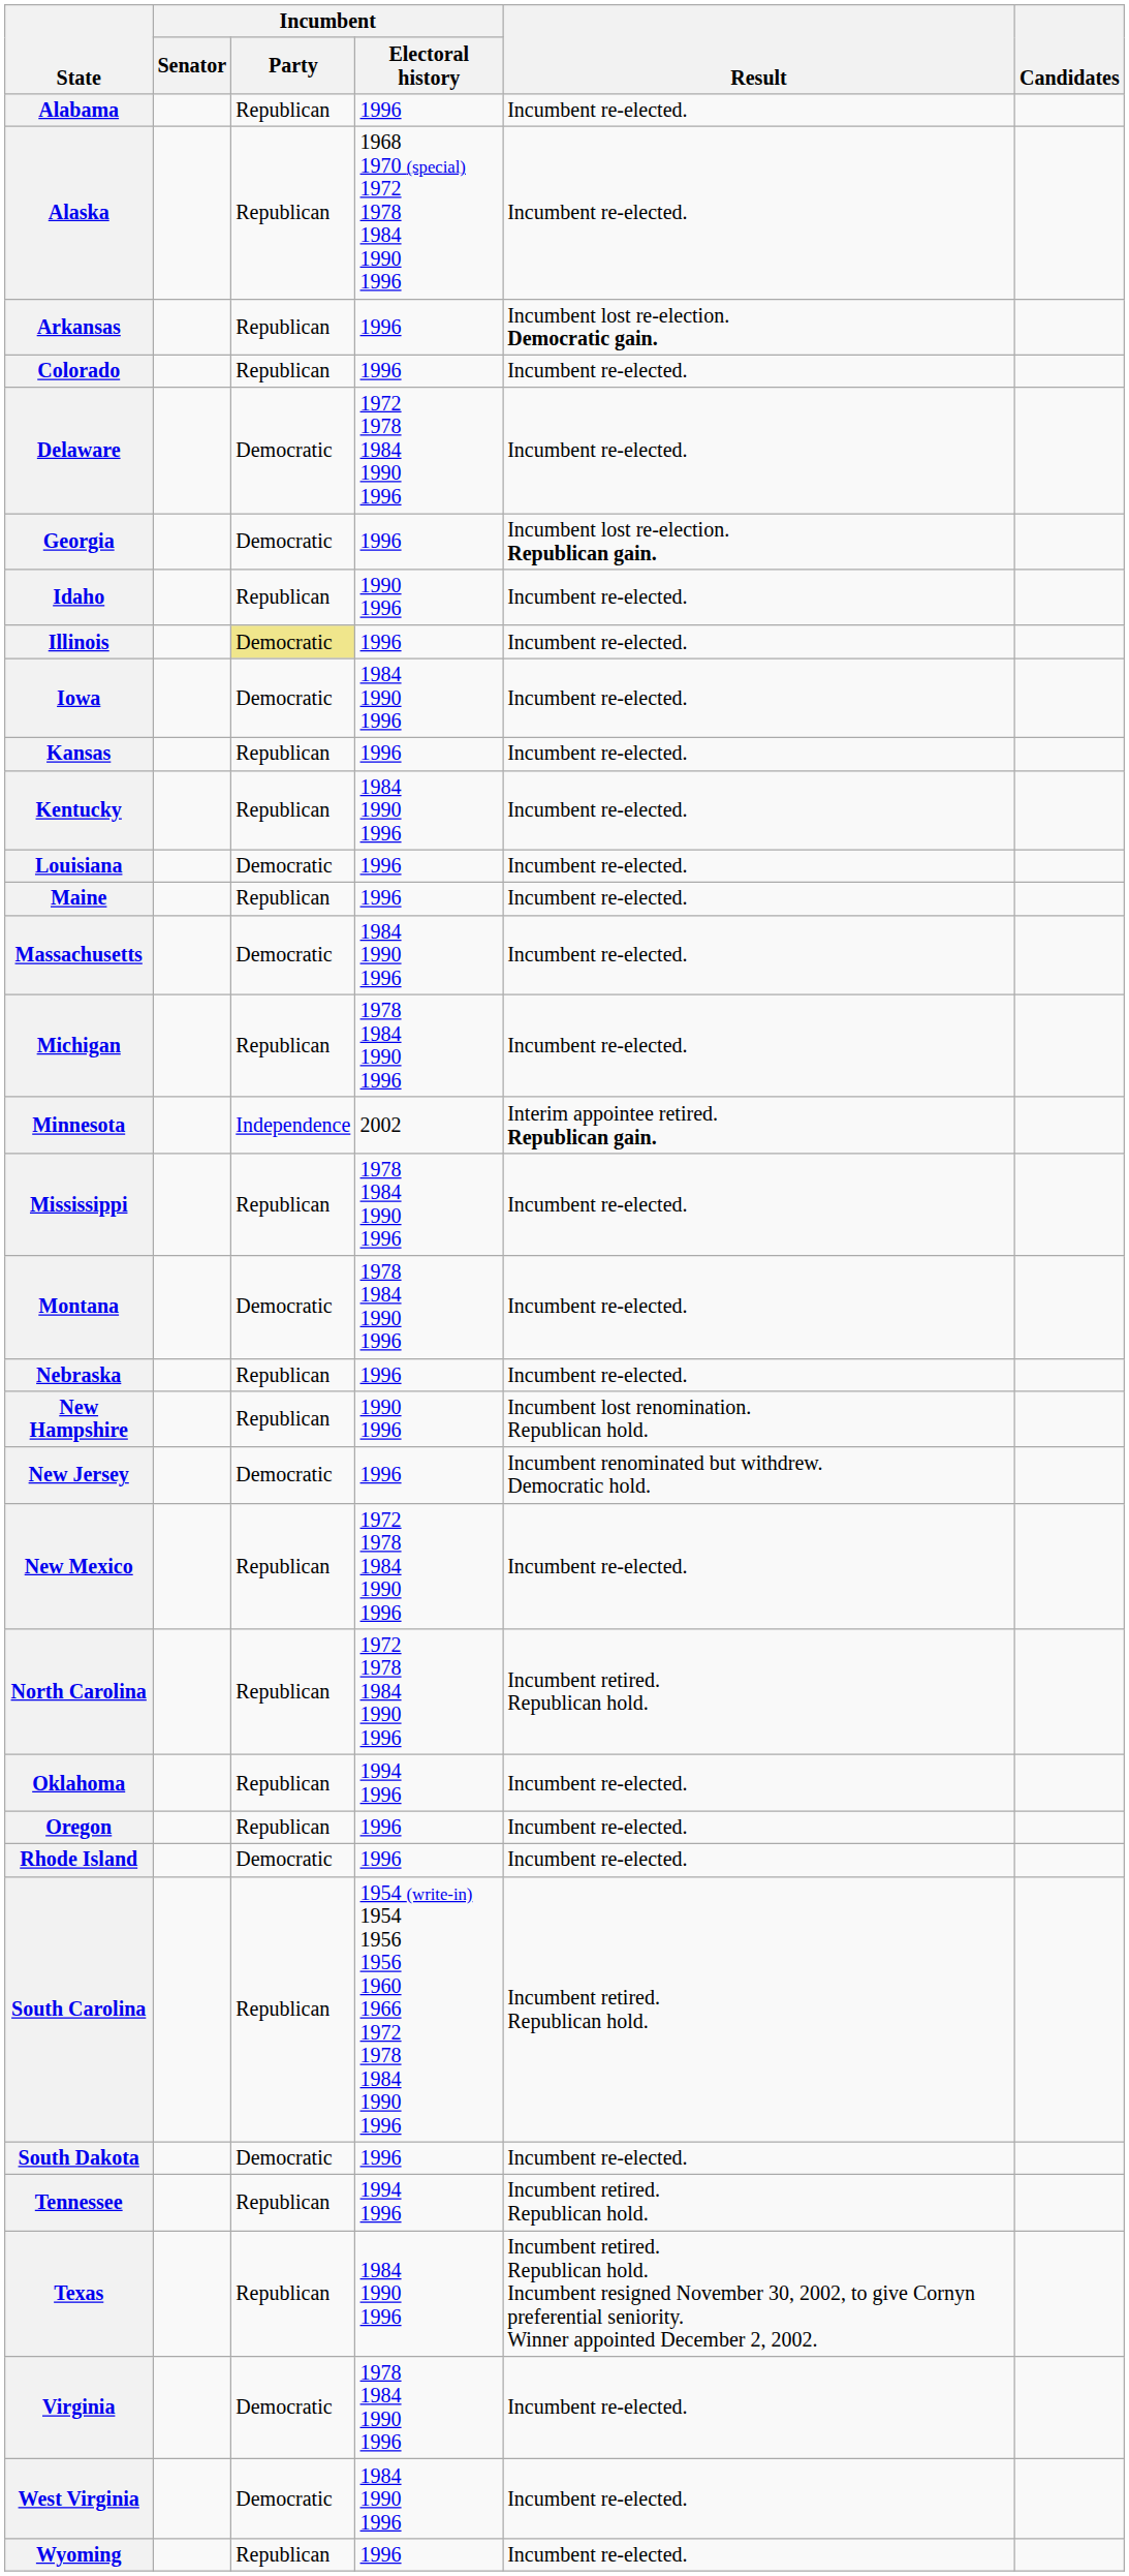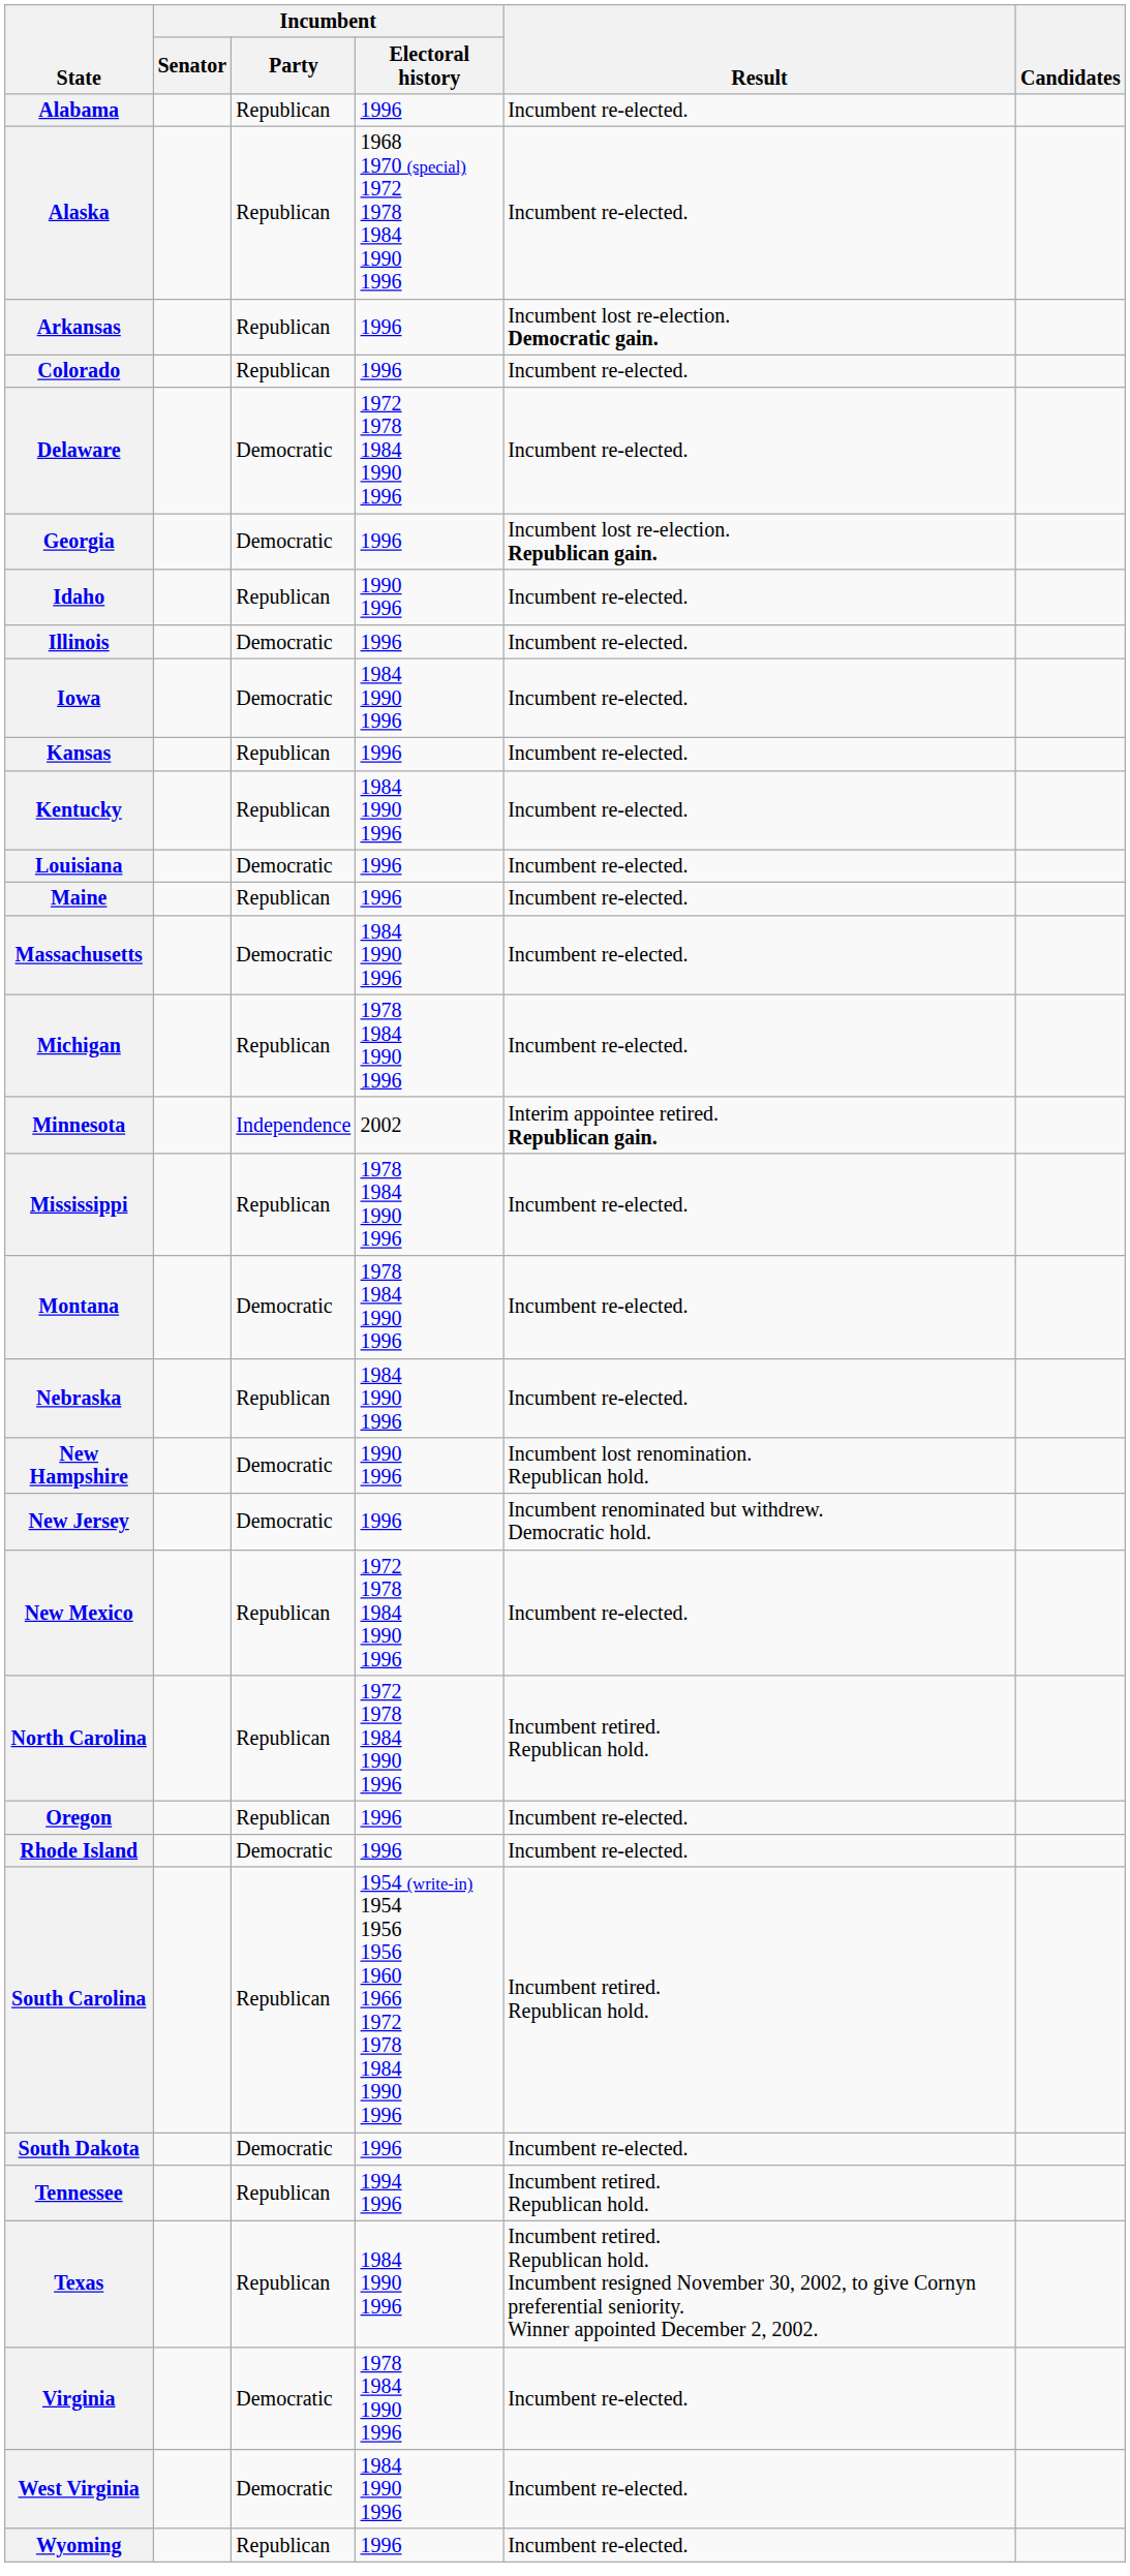 <table class="wikitable sortable">
 <tr valign=bottom>
 <th rowspan=2>State</th>
 <th colspan=3>Incumbent</th>
 <th rowspan=2>Result</th>
 <th rowspan=2 class=unsortable>Candidates</th>
 </tr>
 <tr>
 <th>Senator</th>
 <th>Party</th>
 <th>Electoral history</th>
 </tr>
 <tr>
 <th><a href='#'>Alabama</a></th>
 <td></td>
 <td>Republican</td>
 <td nowrap><a href='#'>1996</a></td>
 <td>Incumbent re-elected.</td>
 <td nowrap></td>
 </tr>
 <tr>
 <th><a href='#'>Alaska</a></th>
 <td></td>
 <td>Republican</td>
 <td nowrap>1968 <br><a href='#'>1970 <small>(special)</small></a><br><a href='#'>1972</a><br><a href='#'>1978</a><br><a href='#'>1984</a><br><a href='#'>1990</a><br><a href='#'>1996</a></td>
 <td>Incumbent re-elected.</td>
 <td nowrap></td>
 </tr>
 <tr>
 <th><a href='#'>Arkansas</a></th>
 <td></td>
 <td>Republican</td>
 <td nowrap><a href='#'>1996</a></td>
 <td>Incumbent lost re-election.<br><strong>Democratic gain.</strong></td>
 <td nowrap></td>
 </tr>
 <tr>
 <th><a href='#'>Colorado</a></th>
 <td></td>
 <td>Republican</td>
 <td nowrap><a href='#'>1996</a></td>
 <td>Incumbent re-elected.</td>
 <td nowrap></td>
 </tr>
 <tr>
 <th><a href='#'>Delaware</a></th>
 <td></td>
 <td>Democratic</td>
 <td nowrap><a href='#'>1972</a><br><a href='#'>1978</a><br><a href='#'>1984</a><br><a href='#'>1990</a><br><a href='#'>1996</a></td>
 <td>Incumbent re-elected.</td>
 <td nowrap></td>
 </tr>
 <tr>
 <th><a href='#'>Georgia</a></th>
 <td></td>
 <td>Democratic</td>
 <td nowrap><a href='#'>1996</a></td>
 <td>Incumbent lost re-election.<br><strong>Republican gain.</strong></td>
 <td nowrap></td>
 </tr>
 <tr>
 <th><a href='#'>Idaho</a></th>
 <td></td>
 <td>Republican</td>
 <td nowrap><a href='#'>1990</a><br><a href='#'>1996</a></td>
 <td>Incumbent re-elected.</td>
 <td nowrap></td>
 </tr>
 <tr>
 <th><a href='#'>Illinois</a></th>
 <td></td>
-<td style="background: khaki;">Democratic</td>
+<td>Democratic</td>
 <td nowrap><a href='#'>1996</a></td>
 <td>Incumbent re-elected.</td>
 <td nowrap></td>
 </tr>
 <tr>
 <th><a href='#'>Iowa</a></th>
 <td></td>
 <td>Democratic</td>
 <td nowrap><a href='#'>1984</a><br><a href='#'>1990</a><br><a href='#'>1996</a></td>
 <td>Incumbent re-elected.</td>
 <td nowrap></td>
 </tr>
 <tr>
 <th><a href='#'>Kansas</a></th>
 <td></td>
 <td>Republican</td>
 <td nowrap><a href='#'>1996</a></td>
 <td>Incumbent re-elected.</td>
 <td nowrap></td>
 </tr>
 <tr>
 <th><a href='#'>Kentucky</a></th>
 <td></td>
 <td>Republican</td>
 <td nowrap><a href='#'>1984</a><br><a href='#'>1990</a><br><a href='#'>1996</a></td>
 <td>Incumbent re-elected.</td>
 <td nowrap></td>
 </tr>
 <tr>
 <th><a href='#'>Louisiana</a></th>
 <td></td>
 <td>Democratic</td>
 <td nowrap><a href='#'>1996</a></td>
 <td>Incumbent re-elected.</td>
 <td nowrap></td>
 </tr>
 <tr>
 <th><a href='#'>Maine</a></th>
 <td></td>
 <td>Republican</td>
 <td nowrap><a href='#'>1996</a></td>
 <td>Incumbent re-elected.</td>
 <td nowrap></td>
 </tr>
 <tr>
 <th><a href='#'>Massachusetts</a></th>
 <td></td>
 <td>Democratic</td>
 <td nowrap><a href='#'>1984</a><br><a href='#'>1990</a><br><a href='#'>1996</a></td>
 <td>Incumbent re-elected.</td>
 <td nowrap></td>
 </tr>
 <tr>
 <th><a href='#'>Michigan</a></th>
 <td></td>
 <td>Republican</td>
 <td nowrap><a href='#'>1978</a><br><a href='#'>1984</a><br><a href='#'>1990</a><br><a href='#'>1996</a></td>
 <td>Incumbent re-elected.</td>
 <td nowrap></td>
 </tr>
 <tr>
 <th><a href='#'>Minnesota</a></th>
 <td></td>
 <td><a href='#'>Independence</a></td>
 <td nowrap>2002 </td>
 <td>Interim appointee retired.<br><strong>Republican gain.</strong></td>
 <td nowrap></td>
 </tr>
 <tr>
 <th><a href='#'>Mississippi</a></th>
 <td></td>
 <td>Republican</td>
 <td nowrap><a href='#'>1978</a><br><a href='#'>1984</a><br><a href='#'>1990</a><br><a href='#'>1996</a></td>
 <td>Incumbent re-elected.</td>
 <td nowrap></td>
 </tr>
 <tr>
 <th><a href='#'>Montana</a></th>
 <td></td>
 <td>Democratic</td>
 <td nowrap><a href='#'>1978</a><br><a href='#'>1984</a><br><a href='#'>1990</a><br><a href='#'>1996</a></td>
 <td>Incumbent re-elected.</td>
 <td nowrap></td>
 </tr>
 <tr>
 <th><a href='#'>Nebraska</a></th>
 <td></td>
 <td>Republican</td>
-<td nowrap><a href='#'>1996</a></td>
+<td nowrap><a href='#'>1984</a><br><a href='#'>1990</a><br><a href='#'>1996</a></td>
 <td>Incumbent re-elected.</td>
 <td nowrap></td>
 </tr>
 <tr>
 <th><a href='#'>New Hampshire</a></th>
 <td></td>
-<td>Republican</td>
+<td>Democratic</td>
 <td nowrap><a href='#'>1990</a><br><a href='#'>1996</a></td>
 <td>Incumbent lost renomination.<br>Republican hold.</td>
 <td nowrap></td>
 </tr>
 <tr>
 <th><a href='#'>New Jersey</a></th>
 <td></td>
 <td>Democratic</td>
 <td nowrap><a href='#'>1996</a></td>
 <td>Incumbent renominated but withdrew.<br>Democratic hold.</td>
 <td nowrap></td>
 </tr>
 <tr>
 <th><a href='#'>New Mexico</a></th>
 <td></td>
 <td>Republican</td>
 <td nowrap><a href='#'>1972</a><br><a href='#'>1978</a><br><a href='#'>1984</a><br><a href='#'>1990</a><br><a href='#'>1996</a></td>
 <td>Incumbent re-elected.</td>
 <td nowrap></td>
 </tr>
 <tr>
 <th><a href='#'>North Carolina</a></th>
 <td></td>
 <td>Republican</td>
 <td nowrap><a href='#'>1972</a><br><a href='#'>1978</a><br><a href='#'>1984</a><br><a href='#'>1990</a><br><a href='#'>1996</a></td>
 <td>Incumbent retired.<br>Republican hold.</td>
-<td nowrap></td>
-</tr>
-<tr>
-<th><a href='#'>Oklahoma</a></th>
-<td></td>
-<td>Republican</td>
-<td nowrap><a href='#'>1994 </a><br><a href='#'>1996</a></td>
-<td>Incumbent re-elected.</td>
 <td nowrap></td>
 </tr>
 <tr>
 <th><a href='#'>Oregon</a></th>
 <td></td>
 <td>Republican</td>
 <td nowrap><a href='#'>1996</a></td>
 <td>Incumbent re-elected.</td>
 <td nowrap></td>
 </tr>
 <tr>
 <th><a href='#'>Rhode Island</a></th>
 <td></td>
 <td>Democratic</td>
 <td nowrap><a href='#'>1996</a></td>
 <td>Incumbent re-elected.</td>
 <td nowrap></td>
 </tr>
 <tr>
 <th><a href='#'>South Carolina</a></th>
 <td></td>
 <td>Republican</td>
 <td nowrap><a href='#'>1954 <small>(write-in)</small></a><br>1954 <br>1956 <br><a href='#'>1956 </a><br><a href='#'>1960</a><br><a href='#'>1966</a><br><a href='#'>1972</a><br><a href='#'>1978</a><br><a href='#'>1984</a><br><a href='#'>1990</a><br><a href='#'>1996</a></td>
 <td>Incumbent retired.<br>Republican hold.</td>
 <td nowrap></td>
 </tr>
 <tr>
 <th><a href='#'>South Dakota</a></th>
 <td></td>
 <td>Democratic</td>
 <td nowrap><a href='#'>1996</a></td>
 <td>Incumbent re-elected.</td>
 <td nowrap></td>
 </tr>
 <tr>
 <th><a href='#'>Tennessee</a></th>
 <td></td>
 <td>Republican</td>
 <td nowrap><a href='#'>1994 </a><br><a href='#'>1996</a></td>
 <td>Incumbent retired.<br>Republican hold.</td>
 <td nowrap></td>
 </tr>
 <tr>
 <th><a href='#'>Texas</a></th>
 <td></td>
 <td>Republican</td>
 <td nowrap><a href='#'>1984</a><br><a href='#'>1990</a><br><a href='#'>1996</a></td>
 <td>Incumbent retired.<br>Republican hold.<br>Incumbent resigned November 30, 2002, to give Cornyn preferential seniority.<br>Winner appointed December 2, 2002.</td>
 <td nowrap></td>
 </tr>
 <tr>
 <th><a href='#'>Virginia</a></th>
 <td></td>
 <td>Democratic</td>
 <td nowrap><a href='#'>1978</a><br><a href='#'>1984</a><br><a href='#'>1990</a><br><a href='#'>1996</a></td>
 <td>Incumbent re-elected.</td>
 <td nowrap></td>
 </tr>
 <tr>
 <th><a href='#'>West Virginia</a></th>
 <td></td>
 <td>Democratic</td>
 <td nowrap><a href='#'>1984</a><br><a href='#'>1990</a><br><a href='#'>1996</a></td>
 <td>Incumbent re-elected.</td>
 <td nowrap></td>
 </tr>
 <tr>
 <th><a href='#'>Wyoming</a></th>
 <td></td>
 <td>Republican</td>
 <td nowrap><a href='#'>1996</a></td>
 <td>Incumbent re-elected.</td>
 <td nowrap></td>
 </tr>
 </table>
